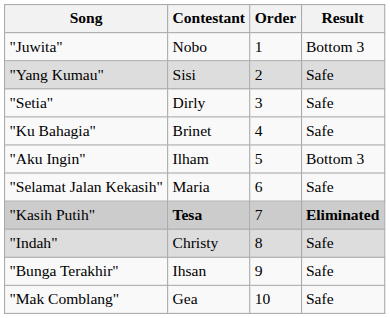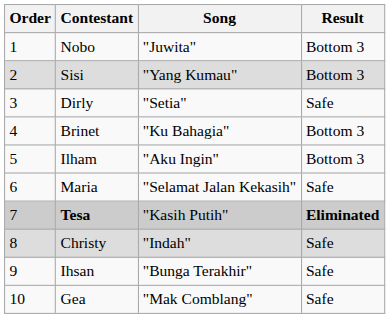 <table border="8" cellpadding="4" cellspacing="0" style="margin:  1em 1em 1em 0; background: #f9f9f9; border: 1px #aaa  solid; border-collapse: collapse; font-size: 90%;">
 <tr style="background:#f2f2f2;">
+<th>Order</th>
+<th>Contestant</th>
 <th>Song </th>
-<th>Contestant</th>
-<th>Order</th>
 <th>Result</th>
 </tr>
 <tr>
+<td>1</td>
+<td>Nobo</td>
 <td>"Juwita"</td>
-<td>Nobo</td>
-<td>1</td>
 <td>Bottom 3</td>
 </tr>
 <tr style="background:#ddd;">
+<td>2</td>
+<td>Sisi</td>
 <td>"Yang Kumau" </td>
-<td>Sisi</td>
-<td>2</td>
+<td>Bottom 3</td>
+</tr>
+<tr>
+<td>3</td>
+<td>Dirly</td>
+<td>"Setia" </td>
 <td>Safe</td>
 </tr>
 <tr>
-<td>"Setia" </td>
-<td>Dirly</td>
-<td>3</td>
+<td>4</td>
+<td>Brinet</td>
+<td>"Ku Bahagia" </td>
+<td>Bottom 3</td>
+</tr>
+<tr>
+<td>5</td>
+<td>Ilham</td>
+<td>"Aku Ingin" </td>
+<td>Bottom 3</td>
+</tr>
+<tr>
+<td>6</td>
+<td>Maria</td>
+<td>"Selamat Jalan Kekasih" </td>
+<td>Safe</td>
+</tr>
+<tr style="background:#ccc;">
+<td>7</td>
+<td><strong>Tesa</strong></td>
+<td>"Kasih Putih"</td>
+<td><strong>Eliminated</strong></td>
+</tr>
+<tr style="background:#ddd;">
+<td>8</td>
+<td>Christy</td>
+<td>"Indah"</td>
 <td>Safe</td>
 </tr>
 <tr>
-<td>"Ku Bahagia" </td>
-<td>Brinet</td>
-<td>4</td>
+<td>9</td>
+<td>Ihsan</td>
+<td>"Bunga Terakhir"</td>
 <td>Safe</td>
 </tr>
 <tr>
-<td>"Aku Ingin" </td>
-<td>Ilham</td>
-<td>5</td>
-<td>Bottom 3</td>
-</tr>
-<tr>
-<td>"Selamat Jalan Kekasih" </td>
-<td>Maria</td>
-<td>6</td>
-<td>Safe</td>
-</tr>
-<tr style="background:#ccc;">
-<td>"Kasih Putih"</td>
-<td><strong>Tesa</strong></td>
-<td>7</td>
-<td><strong>Eliminated</strong></td>
-</tr>
-<tr style="background:#ddd;">
-<td>"Indah"</td>
-<td>Christy</td>
-<td>8</td>
-<td>Safe</td>
-</tr>
-<tr>
-<td>"Bunga Terakhir"</td>
-<td>Ihsan</td>
-<td>9</td>
-<td>Safe</td>
-</tr>
-<tr>
+<td>10</td>
+<td>Gea</td>
 <td>"Mak Comblang" </td>
-<td>Gea</td>
-<td>10</td>
 <td>Safe</td>
 </tr>
 </table>
